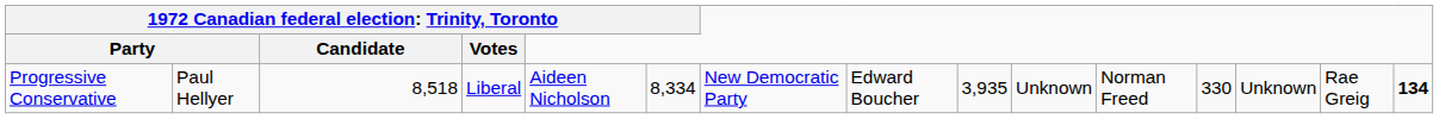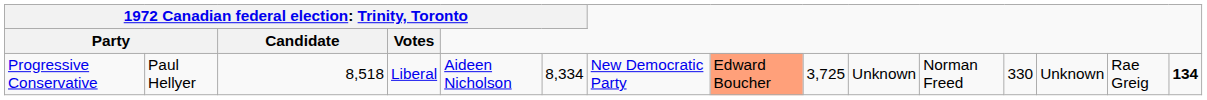 <table class="wikitable">
 <tr style="background:#e9e9e9;">
 <th colspan="6"><a href='#'>1972 Canadian federal election</a>: <a href='#'>Trinity, Toronto</a></th>
 </tr>
 <tr style="background:#e9e9e9;">
 <th colspan="2" style="width: 200px">Party</th>
 <th style="width: 170px">Candidate</th>
 <th style="width: 40px">Votes</th>
 </tr>
 <tr>
 <td><a href='#'>Progressive Conservative</a></td>
 <td>Paul Hellyer</td>
 <td align="right">8,518<br></td>
 <td><a href='#'>Liberal</a></td>
 <td><a href='#'>Aideen Nicholson</a></td>
 <td align="right">8,334<br></td>
 <td><a href='#'>New Democratic Party</a></td>
-<td>Edward Boucher</td>
-<td align="right">3,935<br></td>
+<td style="background: lightsalmon;">Edward Boucher</td>
+<td align="right">3,725<br></td>
 <td>Unknown</td>
 <td>Norman Freed</td>
 <td align="right">330<br></td>
 <td>Unknown</td>
 <td>Rae Greig</td>
 <td align="right"><strong>134</strong></td>
 </tr>
 </table>
